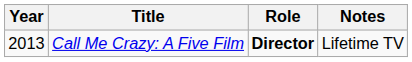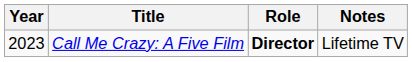 <table class="wikitable">
 <tr>
 <th>Year</th>
 <th>Title</th>
 <th>Role</th>
 <th>Notes</th>
 </tr>
 <tr>
-<td>2013</td>
+<td>2023</td>
 <td><em><a href='#'>Call Me Crazy: A Five Film</a></em></td>
 <td><strong>Director</strong></td>
 <td>Lifetime TV</td>
 </tr>
 </table>
